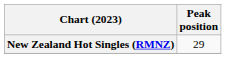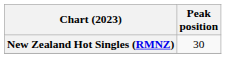 <table class="wikitable sortable plainrowheaders" style="text-align:center">
 <tr>
 <th scope="col">Chart (2023)</th>
 <th scope="col">Peak<br>position</th>
 </tr>
 <tr>
 <th scope="row">New Zealand Hot Singles (<a href='#'>RMNZ</a>)</th>
-<td>29</td>
+<td>30</td>
 </tr>
 <tr>
 </tr>
 </table>
